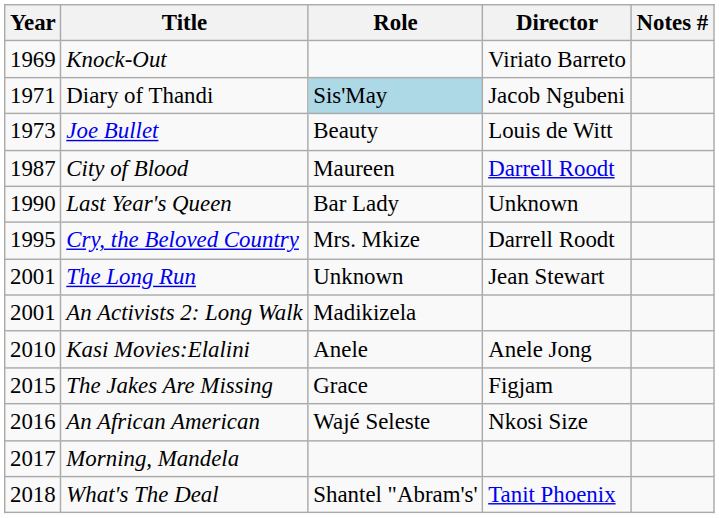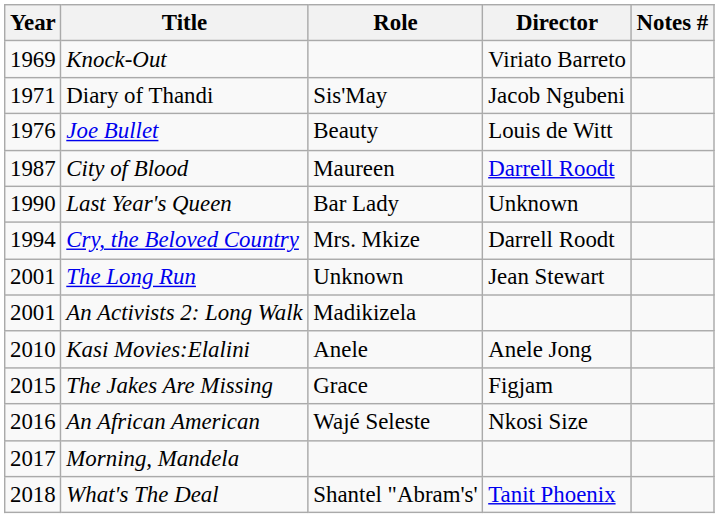 <table class="wikitable plainrowheaders sortable">
 <tr>
 <th scope="col">Year</th>
 <th scope="col">Title</th>
 <th scope="col">Role</th>
 <th scope="col">Director</th>
 <th scope="col" class="unsortable">Notes #</th>
 </tr>
 <tr>
 <td>1969</td>
 <td><em>Knock-Out</em></td>
 <td></td>
 <td>Viriato Barreto</td>
 <td></td>
 </tr>
 <tr>
 <td>1971</td>
 <td>Diary of Thandi</td>
-<td style="background: lightblue;">Sis'May</td>
+<td>Sis'May</td>
 <td>Jacob Ngubeni</td>
 <td></td>
 </tr>
 <tr>
-<td>1973</td>
+<td>1976</td>
 <td><em><a href='#'>Joe Bullet</a></em></td>
 <td>Beauty</td>
 <td>Louis de Witt</td>
 <td></td>
 </tr>
 <tr>
 <td>1987</td>
 <td><em>City of Blood</em></td>
 <td>Maureen</td>
 <td><a href='#'>Darrell Roodt</a></td>
 <td></td>
 </tr>
 <tr>
 <td>1990</td>
 <td><em>Last Year's Queen</em></td>
 <td>Bar Lady</td>
 <td>Unknown</td>
 <td></td>
 </tr>
 <tr>
-<td>1995</td>
+<td>1994</td>
 <td><em><a href='#'>Cry, the Beloved Country</a></em></td>
 <td>Mrs. Mkize</td>
 <td>Darrell Roodt</td>
 <td></td>
 </tr>
 <tr>
 <td>2001</td>
 <td><em><a href='#'>The Long Run</a></em></td>
 <td>Unknown</td>
 <td>Jean Stewart</td>
 <td></td>
 </tr>
 <tr>
 <td>2001</td>
 <td><em>An Activists 2: Long Walk</em></td>
 <td>Madikizela</td>
 <td></td>
 <td></td>
 </tr>
 <tr>
 <td>2010</td>
 <td><em>Kasi Movies:Elalini</em></td>
 <td>Anele</td>
 <td>Anele Jong</td>
 <td></td>
 </tr>
 <tr>
 <td>2015</td>
 <td><em>The Jakes Are Missing</em></td>
 <td>Grace</td>
 <td>Figjam</td>
 <td></td>
 </tr>
 <tr>
 <td>2016</td>
 <td><em>An African American</em></td>
 <td>Wajé Seleste</td>
 <td>Nkosi Size</td>
 <td></td>
 </tr>
 <tr>
 <td>2017</td>
 <td><em>Morning, Mandela</em></td>
 <td></td>
 <td></td>
 <td></td>
 </tr>
 <tr>
 <td>2018</td>
 <td><em>What's The Deal</em></td>
 <td>Shantel "Abram's'</td>
 <td><a href='#'>Tanit Phoenix</a></td>
 <td></td>
 </tr>
 </table>
